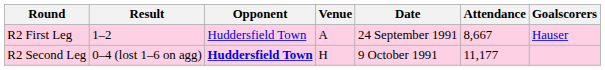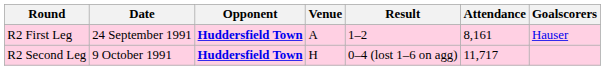 <table class="wikitable">
 <tr>
 <th>Round</th>
-<th>Result</th>
+<th>Date</th>
 <th>Opponent</th>
 <th>Venue</th>
-<th>Date</th>
+<th>Result</th>
 <th>Attendance</th>
 <th>Goalscorers</th>
 </tr>
 <tr style="background-color: #ffd0e3;">
 <td>R2 First Leg</td>
+<td>24 September 1991</td>
+<td><strong><a href='#'>Huddersfield Town</a></strong></td>
+<td>A</td>
 <td>1–2</td>
-<td><a href='#'>Huddersfield Town</a></td>
-<td>A</td>
-<td>24 September 1991</td>
-<td>8,667</td>
+<td>8,161</td>
 <td><a href='#'>Hauser</a></td>
 </tr>
 <tr style="background-color: #ffd0e3;">
 <td>R2 Second Leg</td>
-<td>0–4 (lost 1–6 on agg)</td>
+<td>9 October 1991</td>
 <td><strong><a href='#'>Huddersfield Town</a></strong></td>
 <td>H</td>
-<td>9 October 1991</td>
-<td>11,177</td>
+<td>0–4 (lost 1–6 on agg)</td>
+<td>11,717</td>
 <td></td>
 </tr>
 </table>
